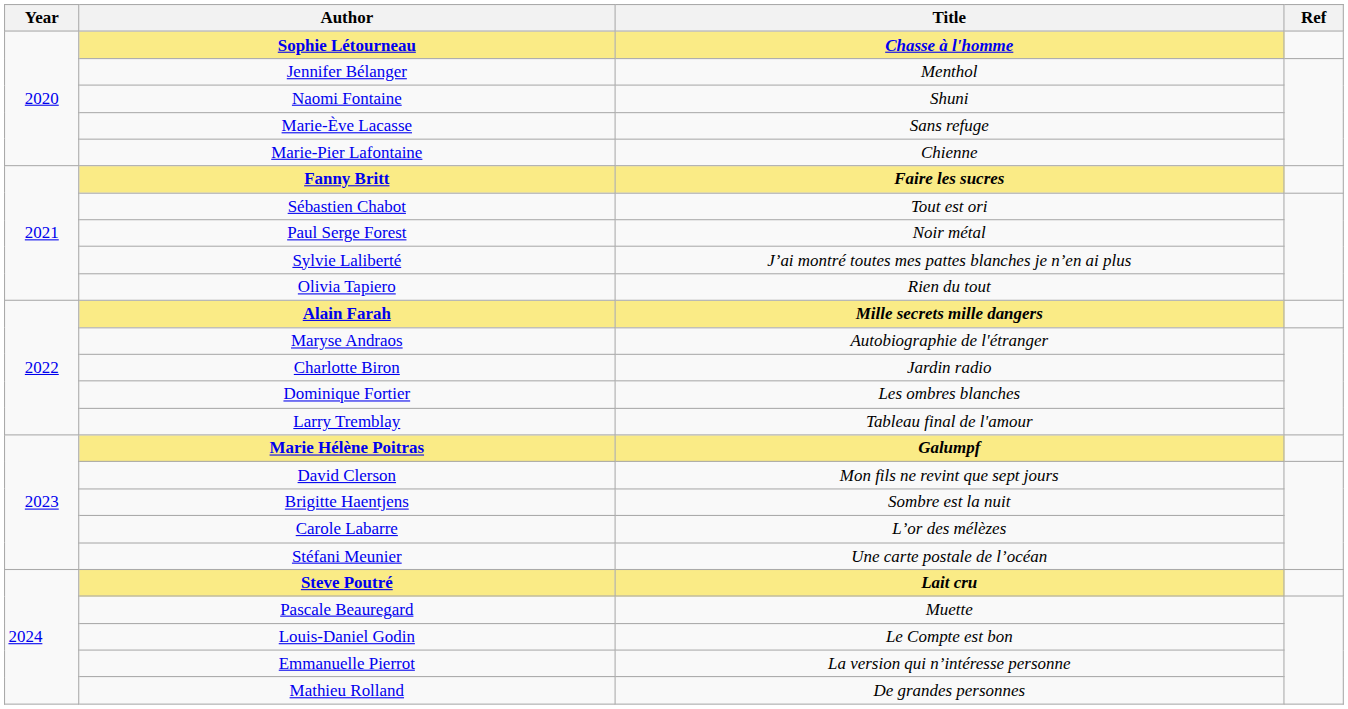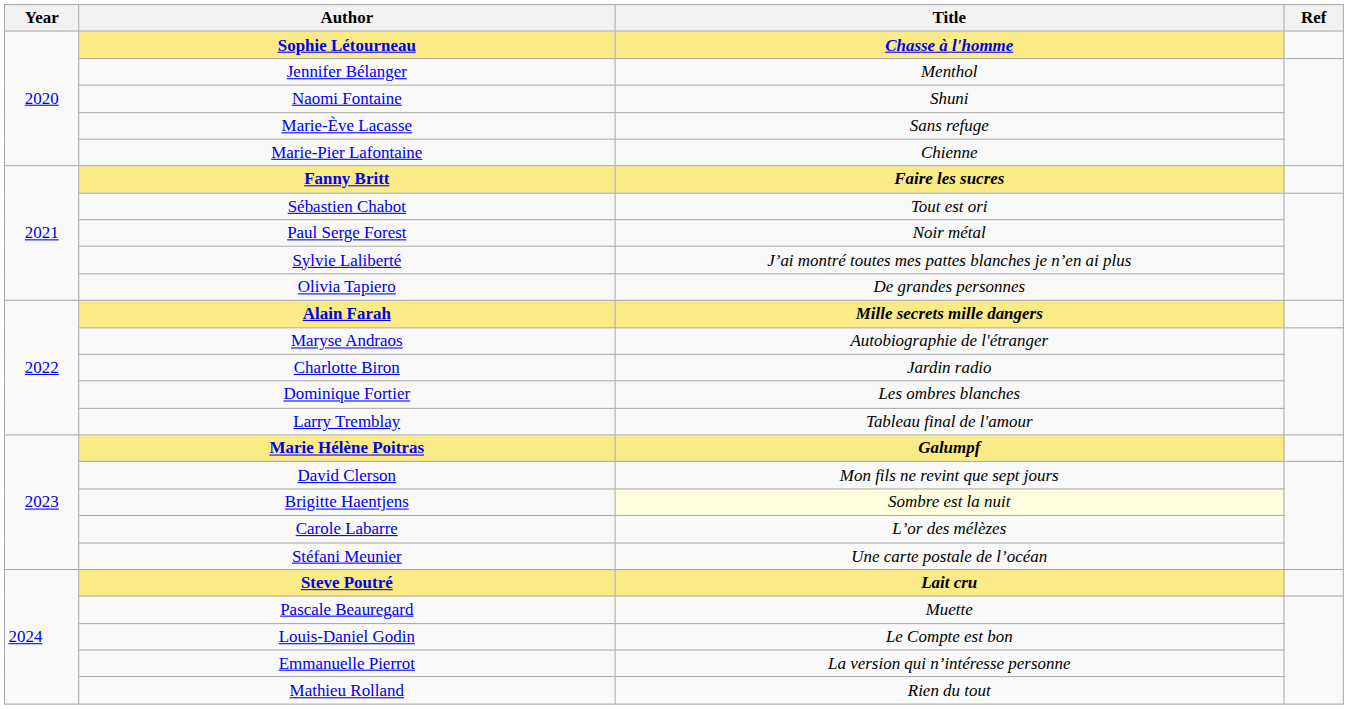 <table class="wikitable" width="100%">
 <tr>
 <th>Year</th>
 <th width="40%">Author</th>
 <th width="50%">Title</th>
 <th>Ref</th>
 </tr>
 <tr>
 <td align="center" rowspan="5"><a href='#'>2020</a></td>
 <td align="center" style="background:#FAEB86"><strong><a href='#'>Sophie Létourneau</a></strong></td>
 <td align="center" style="background:#FAEB86"><strong><em><a href='#'>Chasse à l'homme</a></em></strong></td>
 <td align="center"></td>
 </tr>
 <tr>
 <td align="center"><a href='#'>Jennifer Bélanger</a></td>
 <td align="center"><em>Menthol</em></td>
 <td align="center" rowspan=4></td>
 </tr>
 <tr>
 <td align="center"><a href='#'>Naomi Fontaine</a></td>
 <td align="center"><em>Shuni</em></td>
 </tr>
 <tr>
 <td align="center"><a href='#'>Marie-Ève Lacasse</a></td>
 <td align="center"><em>Sans refuge</em></td>
 </tr>
 <tr>
 <td align="center"><a href='#'>Marie-Pier Lafontaine</a></td>
 <td align="center"><em>Chienne</em></td>
 </tr>
 <tr>
 <td align="center" rowspan="5"><a href='#'>2021</a></td>
 <td style="background:#FAEB86" align="center"><strong><a href='#'>Fanny Britt</a></strong></td>
 <td style="background:#FAEB86" align="center"><strong><em>Faire les sucres</em></strong></td>
 <td align="center"></td>
 </tr>
 <tr>
 <td align="center"><a href='#'>Sébastien Chabot</a></td>
 <td align="center"><em>Tout est ori</em></td>
 <td align="center" rowspan=4></td>
 </tr>
 <tr>
 <td align="center"><a href='#'>Paul Serge Forest</a></td>
 <td align="center"><em>Noir métal</em></td>
 </tr>
 <tr>
 <td align="center"><a href='#'>Sylvie Laliberté</a></td>
 <td align="center"><em>Jʼai montré toutes mes pattes blanches je nʼen ai plus</em></td>
 </tr>
 <tr>
 <td align="center"><a href='#'>Olivia Tapiero</a></td>
-<td align="center"><em>Rien du tout</em></td>
+<td align="center"><em>De grandes personnes</em></td>
 </tr>
 <tr>
 <td align="center" rowspan="5"><a href='#'>2022</a></td>
 <td align="center" style="background:#FAEB86"><strong><a href='#'>Alain Farah</a></strong></td>
 <td align="center" style="background:#FAEB86"><strong><em>Mille secrets mille dangers</em></strong></td>
 <td align="center"></td>
 </tr>
 <tr>
 <td align="center"><a href='#'>Maryse Andraos</a></td>
 <td align="center"><em>Autobiographie de l'étranger</em></td>
 <td align="center" rowspan=4></td>
 </tr>
 <tr>
 <td align="center"><a href='#'>Charlotte Biron</a></td>
 <td align="center"><em>Jardin radio</em></td>
 </tr>
 <tr>
 <td align="center"><a href='#'>Dominique Fortier</a></td>
 <td align="center"><em>Les ombres blanches</em></td>
 </tr>
 <tr>
 <td align="center"><a href='#'>Larry Tremblay</a></td>
 <td align="center"><em>Tableau final de l'amour</em></td>
 </tr>
 <tr>
 <td align="center" rowspan="5"><a href='#'>2023</a></td>
 <td align="center" style="background:#FAEB86"><strong><a href='#'>Marie Hélène Poitras</a></strong></td>
 <td align="center" style="background:#FAEB86"><strong><em>Galumpf</em></strong></td>
 <td align="center"></td>
 </tr>
 <tr>
 <td align="center"><a href='#'>David Clerson</a></td>
 <td align="center"><em>Mon fils ne revint que sept jours</em></td>
 <td align="center" rowspan=4></td>
 </tr>
 <tr>
 <td align="center"><a href='#'>Brigitte Haentjens</a></td>
-<td align="center"><em>Sombre est la nuit</em></td>
+<td align="center" style="background: lightyellow;"><em>Sombre est la nuit</em></td>
 </tr>
 <tr>
 <td align="center"><a href='#'>Carole Labarre</a></td>
 <td align="center"><em>Lʼor des mélèzes</em></td>
 </tr>
 <tr>
 <td align="center"><a href='#'>Stéfani Meunier</a></td>
 <td align="center"><em>Une carte postale de lʼocéan</em></td>
 </tr>
 <tr>
 <td rowspan="5"><a href='#'>2024</a></td>
 <td align="center" style="background:#FAEB86"><strong><a href='#'>Steve Poutré</a></strong></td>
 <td align="center" style="background:#FAEB86"><strong><em>Lait cru</em></strong></td>
 <td align="center"></td>
 </tr>
 <tr>
 <td align="center"><a href='#'>Pascale Beauregard</a></td>
 <td align="center"><em>Muette</em></td>
 <td align="center" rowspan=4></td>
 </tr>
 <tr>
 <td align="center"><a href='#'>Louis-Daniel Godin</a></td>
 <td align="center"><em>Le Compte est bon</em></td>
 </tr>
 <tr>
 <td align="center"><a href='#'>Emmanuelle Pierrot</a></td>
 <td align="center"><em>La version qui n’intéresse personne</em></td>
 </tr>
 <tr>
 <td align="center"><a href='#'>Mathieu Rolland</a></td>
-<td align="center"><em>De grandes personnes</em></td>
+<td align="center"><em>Rien du tout</em></td>
 </tr>
 </table>
